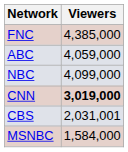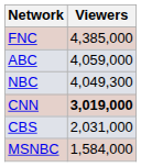 <table class="wikitable">
 <tr>
 <th>Network</th>
 <th>Viewers</th>
 </tr>
 <tr style="background:#e5d1cb;">
 <td><a href='#'>FNC</a></td>
 <td>4,385,000</td>
 </tr>
 <tr style="background:#dfe2e9;">
 <td><a href='#'>ABC</a></td>
 <td>4,059,000</td>
 </tr>
 <tr style="background:#dfe2e9;">
 <td><a href='#'>NBC</a></td>
-<td>4,099,000</td>
+<td>4,049,300</td>
 </tr>
 <tr style="background:#e5d1cb;">
 <td><a href='#'>CNN</a></td>
 <td><strong>3,019,000</strong></td>
 </tr>
 <tr style="background:#dfe2e9;">
 <td><a href='#'>CBS</a></td>
-<td>2,031,001</td>
+<td>2,031,000</td>
 </tr>
 <tr style="background:#e5d1cb;">
 <td><a href='#'>MSNBC</a></td>
 <td>1,584,000</td>
 </tr>
 </table>
